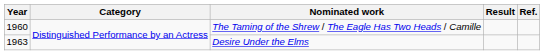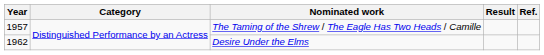 <table class="wikitable">
 <tr>
 <th>Year</th>
 <th>Category</th>
 <th>Nominated work</th>
 <th>Result</th>
 <th>Ref.</th>
 </tr>
 <tr>
-<td>1960</td>
+<td>1957</td>
 <td rowspan="2"><a href='#'>Distinguished Performance by an Actress</a></td>
 <td><em><a href='#'>The Taming of the Shrew</a></em> / <em><a href='#'>The Eagle Has Two Heads</a></em> / <em>Camille</em></td>
 <td></td>
 <td align="center"></td>
 </tr>
 <tr>
-<td>1963</td>
+<td>1962</td>
 <td><em><a href='#'>Desire Under the Elms</a></em></td>
 <td></td>
 <td align="center"></td>
 </tr>
 </table>
